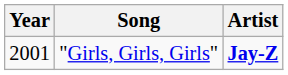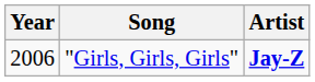 <table class="wikitable sortable">
 <tr>
 <th>Year</th>
 <th>Song</th>
 <th>Artist</th>
 </tr>
 <tr>
-<td>2001</td>
+<td>2006</td>
 <td>"<a href='#'>Girls, Girls, Girls</a>"</td>
 <td><strong><a href='#'>Jay-Z</a></strong></td>
 </tr>
 </table>
